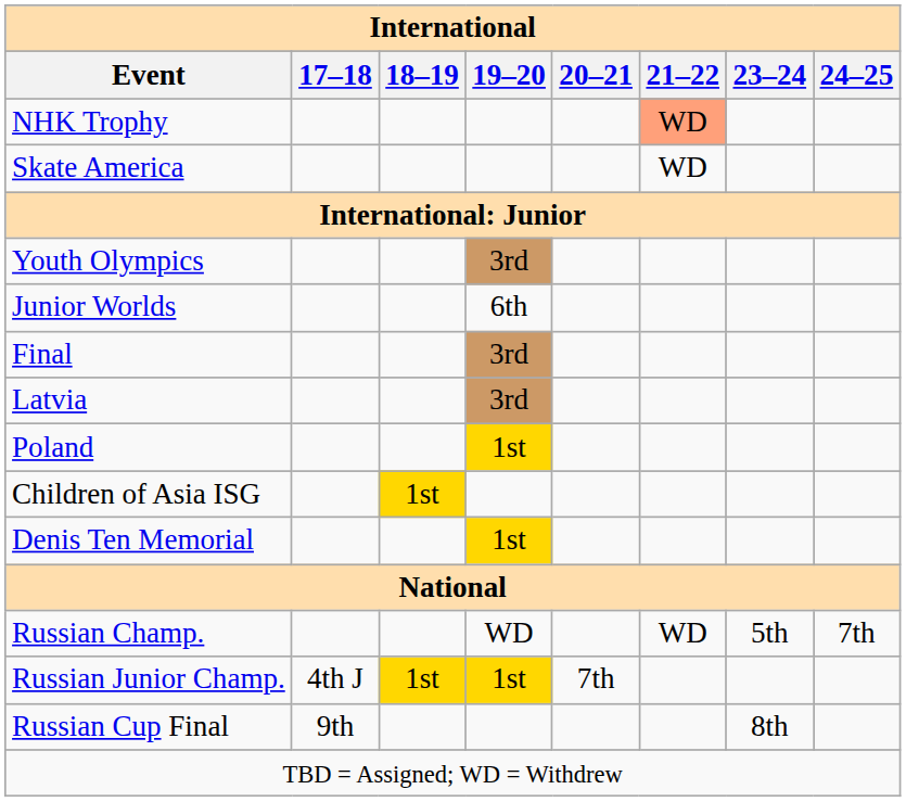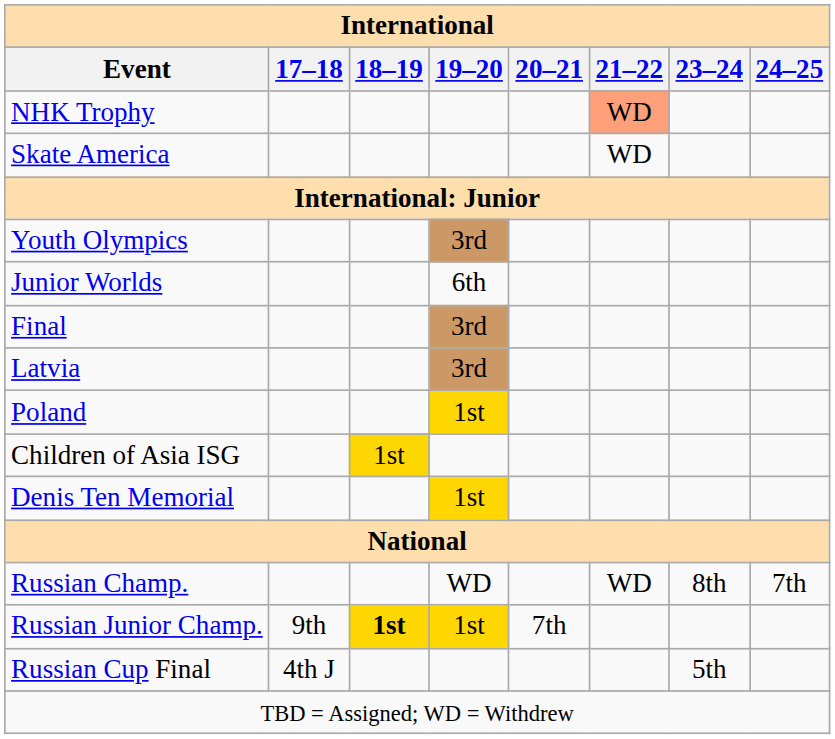 <table class="wikitable" style="text-align:center">
 <tr>
 <th colspan=9 style="background-color: #ffdead; " align="center">International</th>
 </tr>
 <tr>
 <th>Event</th>
 <th><a href='#'>17–18</a></th>
 <th><a href='#'>18–19</a></th>
 <th><a href='#'>19–20</a></th>
 <th><a href='#'>20–21</a></th>
 <th><a href='#'>21–22</a></th>
 <th><a href='#'>23–24</a></th>
 <th><a href='#'>24–25</a></th>
 </tr>
 <tr>
 <td align=left> <a href='#'>NHK Trophy</a></td>
 <td></td>
 <td></td>
 <td></td>
 <td></td>
 <td style="background: lightsalmon;">WD</td>
 <td></td>
 <td></td>
 </tr>
 <tr>
 <td align=left> <a href='#'>Skate America</a></td>
 <td></td>
 <td></td>
 <td></td>
 <td></td>
 <td>WD</td>
 <td></td>
 <td></td>
 </tr>
 <tr>
 <th colspan=9 style="background-color: #ffdead; " align="center">International: Junior</th>
 </tr>
 <tr>
 <td align=left><a href='#'>Youth Olympics</a></td>
 <td></td>
 <td></td>
 <td bgcolor=cc9966>3rd</td>
 <td></td>
 <td></td>
 <td></td>
 <td></td>
 </tr>
 <tr>
 <td align=left><a href='#'>Junior Worlds</a></td>
 <td></td>
 <td></td>
 <td>6th</td>
 <td></td>
 <td></td>
 <td></td>
 <td></td>
 </tr>
 <tr>
 <td align=left> <a href='#'>Final</a></td>
 <td></td>
 <td></td>
 <td bgcolor=cc9966>3rd</td>
 <td></td>
 <td></td>
 <td></td>
 <td></td>
 </tr>
 <tr>
 <td align=left> <a href='#'>Latvia</a></td>
 <td></td>
 <td></td>
 <td bgcolor=cc9966>3rd</td>
 <td></td>
 <td></td>
 <td></td>
 <td></td>
 </tr>
 <tr>
 <td align=left> <a href='#'>Poland</a></td>
 <td></td>
 <td></td>
 <td bgcolor=gold>1st</td>
 <td></td>
 <td></td>
 <td></td>
 <td></td>
 </tr>
 <tr>
 <td align=left>Children of Asia ISG</td>
 <td></td>
 <td bgcolor=gold>1st</td>
 <td></td>
 <td></td>
 <td></td>
 <td></td>
 <td></td>
 </tr>
 <tr>
 <td align=left><a href='#'>Denis Ten Memorial</a></td>
 <td></td>
 <td></td>
 <td bgcolor=gold>1st</td>
 <td></td>
 <td></td>
 <td></td>
 <td></td>
 </tr>
 <tr>
 <th colspan=9 style="background-color: #ffdead; " align="center">National</th>
 </tr>
 <tr>
 <td align=left><a href='#'>Russian Champ.</a></td>
 <td></td>
 <td></td>
 <td>WD</td>
 <td></td>
 <td>WD</td>
-<td>5th</td>
+<td>8th</td>
 <td>7th</td>
 </tr>
 <tr>
 <td align=left><a href='#'>Russian Junior Champ.</a></td>
-<td>4th J</td>
-<td bgcolor=gold>1st</td>
+<td>9th</td>
+<td bgcolor=gold><strong>1st</strong></td>
 <td bgcolor=gold>1st</td>
 <td>7th</td>
 <td></td>
 <td></td>
 <td></td>
 </tr>
 <tr>
 <td align=left><a href='#'>Russian Cup</a> Final</td>
-<td>9th</td>
+<td>4th J</td>
 <td></td>
 <td></td>
 <td></td>
 <td></td>
-<td>8th</td>
+<td>5th</td>
 <td></td>
 </tr>
 <tr>
 <td colspan=9 align="center"><small> TBD = Assigned; WD = Withdrew </small></td>
 </tr>
 </table>
